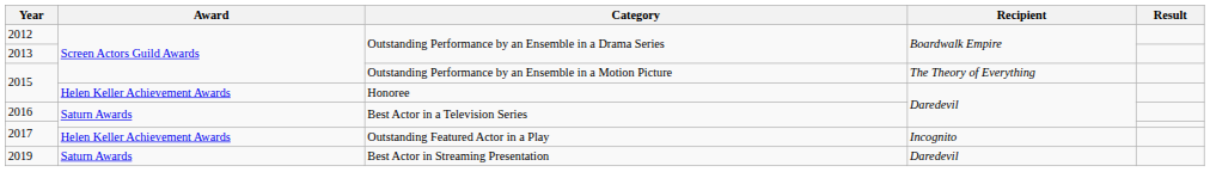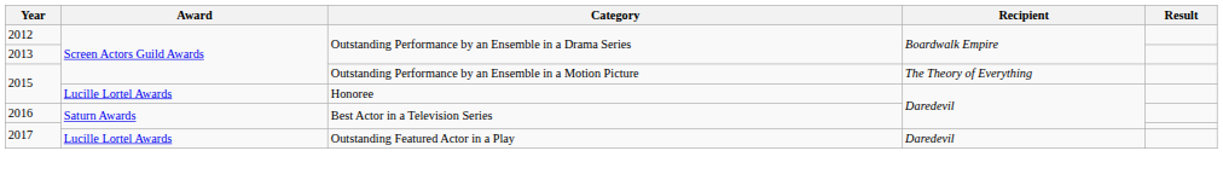 <table class="wikitable sortable" style="width: 99%;">
 <tr>
 <th>Year</th>
 <th>Award</th>
 <th>Category</th>
 <th>Recipient</th>
 <th>Result</th>
 </tr>
 <tr>
 <td>2012</td>
 <td rowspan="3"><a href='#'>Screen Actors Guild Awards</a></td>
 <td rowspan="2">Outstanding Performance by an Ensemble in a Drama Series</td>
 <td rowspan="2"><em>Boardwalk Empire</em></td>
 <td></td>
 </tr>
 <tr>
 <td>2013</td>
 <td></td>
 </tr>
 <tr>
 <td rowspan="2">2015</td>
 <td>Outstanding Performance by an Ensemble in a Motion Picture</td>
 <td><em>The Theory of Everything</em></td>
 <td></td>
 </tr>
 <tr>
-<td><a href='#'>Helen Keller Achievement Awards</a></td>
+<td><a href='#'>Lucille Lortel Awards</a></td>
 <td>Honoree</td>
 <td rowspan="3"><em>Daredevil</em></td>
 <td></td>
 </tr>
 <tr>
 <td>2016</td>
 <td rowspan="2"><a href='#'>Saturn Awards</a></td>
 <td rowspan="2">Best Actor in a Television Series</td>
 <td></td>
 </tr>
 <tr>
 <td rowspan="2">2017</td>
 <td></td>
 </tr>
 <tr>
-<td><a href='#'>Helen Keller Achievement Awards</a></td>
+<td><a href='#'>Lucille Lortel Awards</a></td>
 <td>Outstanding Featured Actor in a Play</td>
-<td><em>Incognito</em></td>
-<td></td>
-</tr>
-<tr>
-<td>2019</td>
-<td><a href='#'>Saturn Awards</a></td>
-<td>Best Actor in Streaming Presentation</td>
 <td><em>Daredevil</em></td>
 <td></td>
 </tr>
 </table>
